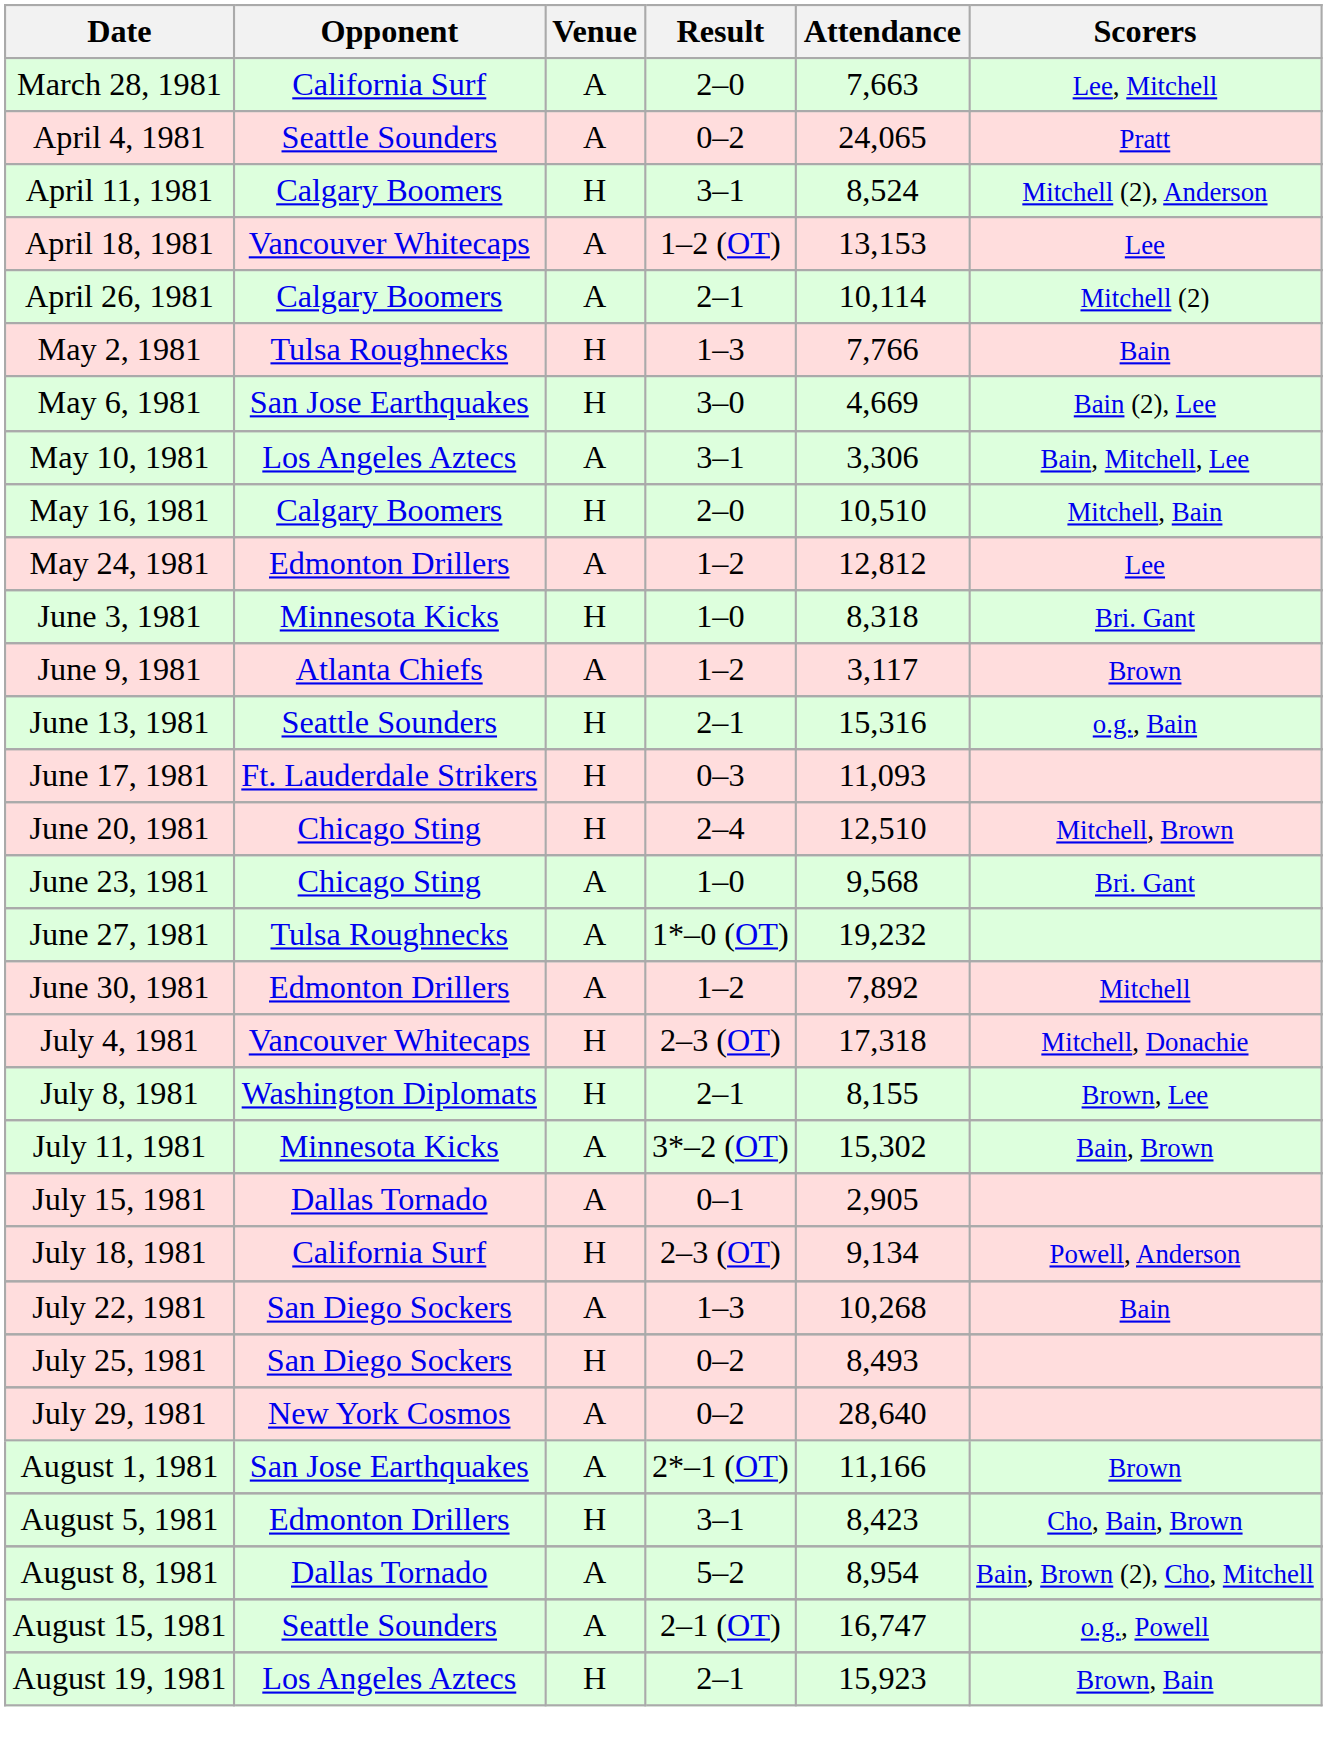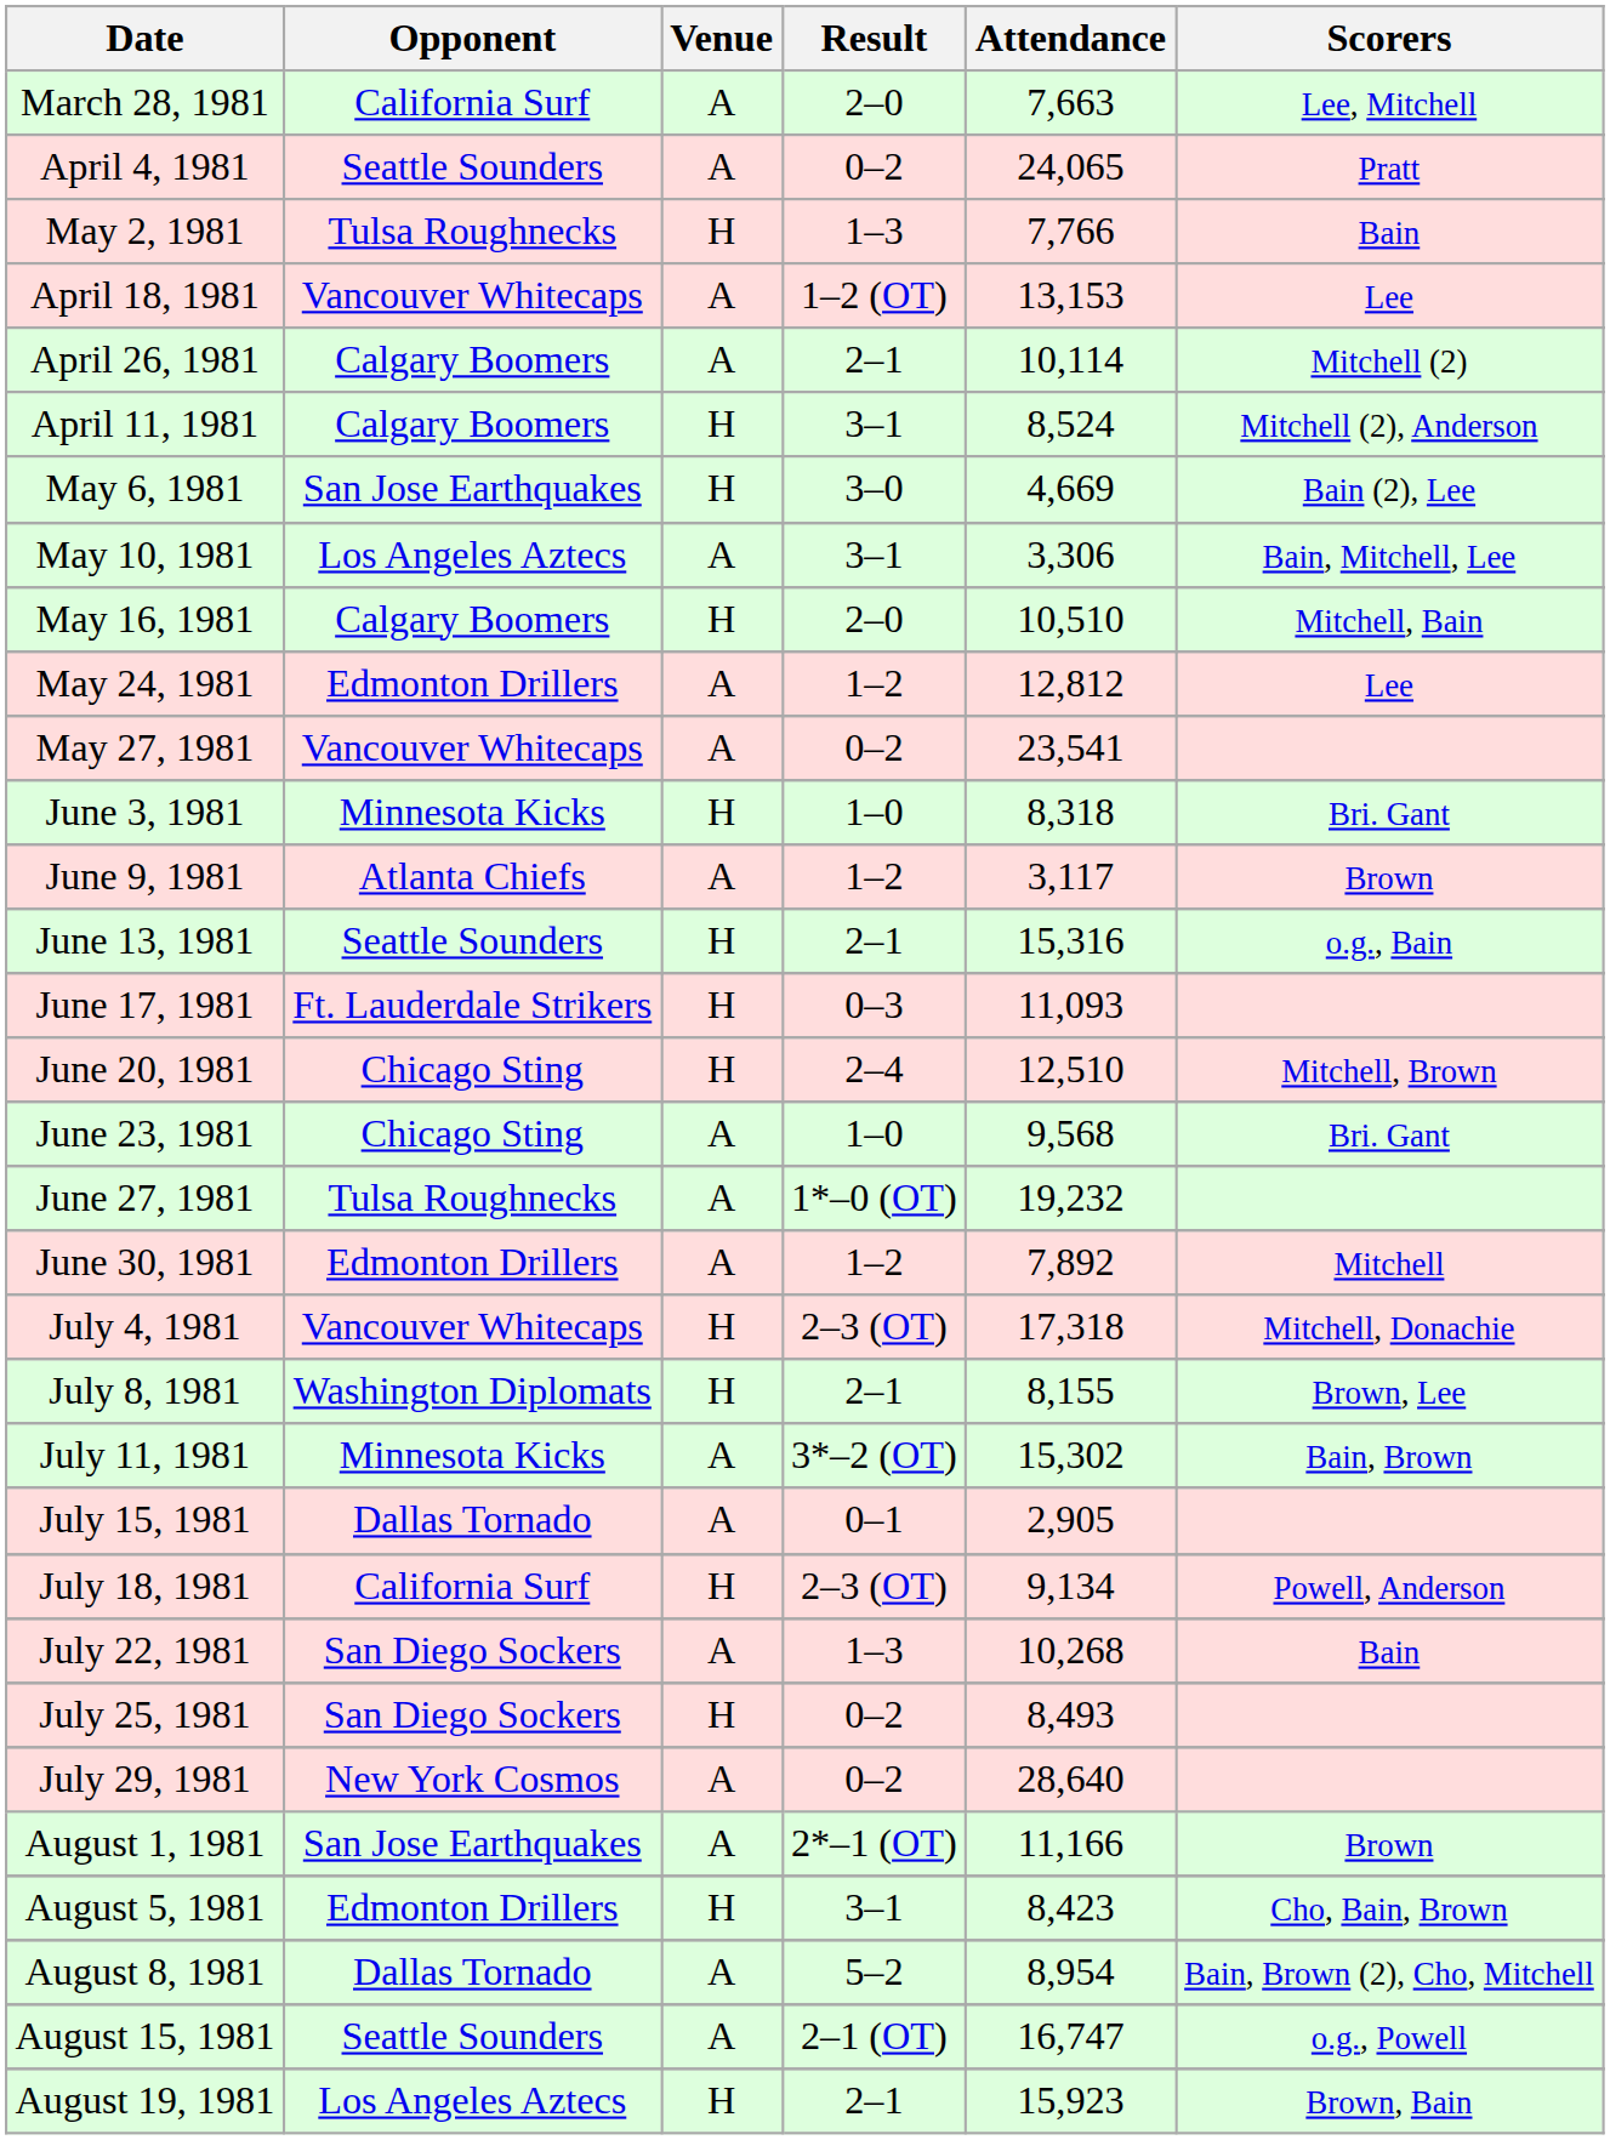 <table class="wikitable" style="font-size:95%; text-align:center">
 <tr>
 <th>Date</th>
 <th>Opponent</th>
 <th>Venue</th>
 <th>Result</th>
 <th>Attendance</th>
 <th>Scorers</th>
 </tr>
 <tr bgcolor="#ddffdd">
 <td>March 28, 1981</td>
 <td><a href='#'>California Surf</a></td>
 <td>A</td>
 <td>2–0</td>
 <td>7,663</td>
 <td><small><a href='#'>Lee</a>, <a href='#'>Mitchell</a></small></td>
 </tr>
 <tr>
 </tr>
 <tr bgcolor="#ffdddd">
 <td>April 4, 1981</td>
 <td><a href='#'>Seattle Sounders</a></td>
 <td>A</td>
 <td>0–2</td>
 <td>24,065</td>
 <td><small><a href='#'>Pratt</a></small></td>
 </tr>
 <tr>
 </tr>
-<tr bgcolor="#ddffdd">
-<td>April 11, 1981</td>
-<td><a href='#'>Calgary Boomers</a></td>
+<tr bgcolor="#ffdddd">
+<td>May 2, 1981</td>
+<td><a href='#'>Tulsa Roughnecks</a></td>
 <td>H</td>
-<td>3–1</td>
-<td>8,524</td>
-<td><small><a href='#'>Mitchell</a> (2), <a href='#'>Anderson</a></small></td>
+<td>1–3</td>
+<td>7,766</td>
+<td><small><a href='#'>Bain</a></small></td>
 </tr>
 <tr>
 </tr>
 <tr bgcolor="#ffdddd">
 <td>April 18, 1981</td>
 <td><a href='#'>Vancouver Whitecaps</a></td>
 <td>A</td>
 <td>1–2 (<a href='#'>OT</a>)</td>
 <td>13,153</td>
 <td><small><a href='#'>Lee</a></small></td>
 </tr>
 <tr>
 </tr>
 <tr bgcolor="#ddffdd">
 <td>April 26, 1981</td>
 <td><a href='#'>Calgary Boomers</a></td>
 <td>A</td>
 <td>2–1</td>
 <td>10,114</td>
 <td><small><a href='#'>Mitchell</a> (2)</small></td>
 </tr>
 <tr>
 </tr>
-<tr bgcolor="#ffdddd">
-<td>May 2, 1981</td>
-<td><a href='#'>Tulsa Roughnecks</a></td>
+<tr bgcolor="#ddffdd">
+<td>April 11, 1981</td>
+<td><a href='#'>Calgary Boomers</a></td>
 <td>H</td>
-<td>1–3</td>
-<td>7,766</td>
-<td><small><a href='#'>Bain</a></small></td>
+<td>3–1</td>
+<td>8,524</td>
+<td><small><a href='#'>Mitchell</a> (2), <a href='#'>Anderson</a></small></td>
 </tr>
 <tr>
 </tr>
 <tr bgcolor="#ddffdd">
 <td>May 6, 1981</td>
 <td><a href='#'>San Jose Earthquakes</a></td>
 <td>H</td>
 <td>3–0</td>
 <td>4,669</td>
 <td><small><a href='#'>Bain</a> (2), <a href='#'>Lee</a></small></td>
 </tr>
 <tr>
 </tr>
 <tr bgcolor="#ddffdd">
 <td>May 10, 1981</td>
 <td><a href='#'>Los Angeles Aztecs</a></td>
 <td>A</td>
 <td>3–1</td>
 <td>3,306</td>
 <td><small><a href='#'>Bain</a>, <a href='#'>Mitchell</a>, <a href='#'>Lee</a></small></td>
 </tr>
 <tr>
 </tr>
 <tr bgcolor="#ddffdd">
 <td>May 16, 1981</td>
 <td><a href='#'>Calgary Boomers</a></td>
 <td>H</td>
 <td>2–0</td>
 <td>10,510</td>
 <td><small><a href='#'>Mitchell</a>, <a href='#'>Bain</a></small></td>
 </tr>
 <tr>
 </tr>
 <tr bgcolor="#ffdddd">
 <td>May 24, 1981</td>
 <td><a href='#'>Edmonton Drillers</a></td>
 <td>A</td>
 <td>1–2</td>
 <td>12,812</td>
 <td><small><a href='#'>Lee</a></small></td>
 </tr>
 <tr>
+</tr>
+<tr bgcolor="#ffdddd">
+<td>May 27, 1981</td>
+<td><a href='#'>Vancouver Whitecaps</a></td>
+<td>A</td>
+<td>0–2</td>
+<td>23,541</td>
+<td></td>
 </tr>
 <tr>
 </tr>
 <tr bgcolor="#ddffdd">
 <td>June 3, 1981</td>
 <td><a href='#'>Minnesota Kicks</a></td>
 <td>H</td>
 <td>1–0</td>
 <td>8,318</td>
 <td><small><a href='#'>Bri. Gant</a></small></td>
 </tr>
 <tr>
 </tr>
 <tr bgcolor="#ffdddd">
 <td>June 9, 1981</td>
 <td><a href='#'>Atlanta Chiefs</a></td>
 <td>A</td>
 <td>1–2</td>
 <td>3,117</td>
 <td><small><a href='#'>Brown</a></small></td>
 </tr>
 <tr>
 </tr>
 <tr bgcolor="#ddffdd">
 <td>June 13, 1981</td>
 <td><a href='#'>Seattle Sounders</a></td>
 <td>H</td>
 <td>2–1</td>
 <td>15,316</td>
 <td><small><a href='#'>o.g.</a>, <a href='#'>Bain</a></small></td>
 </tr>
 <tr>
 </tr>
 <tr bgcolor="#ffdddd">
 <td>June 17, 1981</td>
 <td><a href='#'>Ft. Lauderdale Strikers</a></td>
 <td>H</td>
 <td>0–3</td>
 <td>11,093</td>
 <td></td>
 </tr>
 <tr>
 </tr>
 <tr bgcolor="#ffdddd">
 <td>June 20, 1981</td>
 <td><a href='#'>Chicago Sting</a></td>
 <td>H</td>
 <td>2–4</td>
 <td>12,510</td>
 <td><small><a href='#'>Mitchell</a>, <a href='#'>Brown</a></small></td>
 </tr>
 <tr>
 </tr>
 <tr bgcolor="#ddffdd">
 <td>June 23, 1981</td>
 <td><a href='#'>Chicago Sting</a></td>
 <td>A</td>
 <td>1–0</td>
 <td>9,568</td>
 <td><small><a href='#'>Bri. Gant</a></small></td>
 </tr>
 <tr>
 </tr>
 <tr bgcolor="#ddffdd">
 <td>June 27, 1981</td>
 <td><a href='#'>Tulsa Roughnecks</a></td>
 <td>A</td>
 <td>1*–0 (<a href='#'>OT</a>)</td>
 <td>19,232</td>
 <td></td>
 </tr>
 <tr>
 </tr>
 <tr bgcolor="#ffdddd">
 <td>June 30, 1981</td>
 <td><a href='#'>Edmonton Drillers</a></td>
 <td>A</td>
 <td>1–2</td>
 <td>7,892</td>
 <td><small><a href='#'>Mitchell</a></small></td>
 </tr>
 <tr>
 </tr>
 <tr bgcolor="#ffdddd">
 <td>July 4, 1981</td>
 <td><a href='#'>Vancouver Whitecaps</a></td>
 <td>H</td>
 <td>2–3 (<a href='#'>OT</a>)</td>
 <td>17,318</td>
 <td><small><a href='#'>Mitchell</a>, <a href='#'>Donachie</a></small></td>
 </tr>
 <tr>
 </tr>
 <tr bgcolor="#ddffdd">
 <td>July 8, 1981</td>
 <td><a href='#'>Washington Diplomats</a></td>
 <td>H</td>
 <td>2–1</td>
 <td>8,155</td>
 <td><small><a href='#'>Brown</a>, <a href='#'>Lee</a></small></td>
 </tr>
 <tr>
 </tr>
 <tr bgcolor="#ddffdd">
 <td>July 11, 1981</td>
 <td><a href='#'>Minnesota Kicks</a></td>
 <td>A</td>
 <td>3*–2 (<a href='#'>OT</a>)</td>
 <td>15,302</td>
 <td><small><a href='#'>Bain</a>, <a href='#'>Brown</a></small></td>
 </tr>
 <tr>
 </tr>
 <tr bgcolor="#ffdddd">
 <td>July 15, 1981</td>
 <td><a href='#'>Dallas Tornado</a></td>
 <td>A</td>
 <td>0–1</td>
 <td>2,905</td>
 <td></td>
 </tr>
 <tr>
 </tr>
 <tr bgcolor="#ffdddd">
 <td>July 18, 1981</td>
 <td><a href='#'>California Surf</a></td>
 <td>H</td>
 <td>2–3 (<a href='#'>OT</a>)</td>
 <td>9,134</td>
 <td><small><a href='#'>Powell</a>, <a href='#'>Anderson</a></small></td>
 </tr>
 <tr>
 </tr>
 <tr bgcolor="#ffdddd">
 <td>July 22, 1981</td>
 <td><a href='#'>San Diego Sockers</a></td>
 <td>A</td>
 <td>1–3</td>
 <td>10,268</td>
 <td><small><a href='#'>Bain</a></small></td>
 </tr>
 <tr>
 </tr>
 <tr bgcolor="#ffdddd">
 <td>July 25, 1981</td>
 <td><a href='#'>San Diego Sockers</a></td>
 <td>H</td>
 <td>0–2</td>
 <td>8,493</td>
 <td></td>
 </tr>
 <tr>
 </tr>
 <tr bgcolor="#ffdddd">
 <td>July 29, 1981</td>
 <td><a href='#'>New York Cosmos</a></td>
 <td>A</td>
 <td>0–2</td>
 <td>28,640</td>
 <td></td>
 </tr>
 <tr bgcolor="#ddffdd">
 <td>August 1, 1981</td>
 <td><a href='#'>San Jose Earthquakes</a></td>
 <td>A</td>
 <td>2*–1 (<a href='#'>OT</a>)</td>
 <td>11,166</td>
 <td><small><a href='#'>Brown</a></small></td>
 </tr>
 <tr>
 </tr>
 <tr bgcolor="#ddffdd">
 <td>August 5, 1981</td>
 <td><a href='#'>Edmonton Drillers</a></td>
 <td>H</td>
 <td>3–1</td>
 <td>8,423</td>
 <td><small><a href='#'>Cho</a>, <a href='#'>Bain</a>, <a href='#'>Brown</a></small></td>
 </tr>
 <tr>
 </tr>
 <tr bgcolor="#ddffdd">
 <td>August 8, 1981</td>
 <td><a href='#'>Dallas Tornado</a></td>
 <td>A</td>
 <td>5–2</td>
 <td>8,954</td>
 <td><small><a href='#'>Bain</a>, <a href='#'>Brown</a> (2), <a href='#'>Cho</a>, <a href='#'>Mitchell</a></small></td>
 </tr>
 <tr>
 </tr>
 <tr bgcolor="#ddffdd">
 <td>August 15, 1981</td>
 <td><a href='#'>Seattle Sounders</a></td>
 <td>A</td>
 <td>2–1 (<a href='#'>OT</a>)</td>
 <td>16,747</td>
 <td><small><a href='#'>o.g.</a>, <a href='#'>Powell</a></small></td>
 </tr>
 <tr>
 </tr>
 <tr bgcolor="#ddffdd">
 <td>August 19, 1981</td>
 <td><a href='#'>Los Angeles Aztecs</a></td>
 <td>H</td>
 <td>2–1</td>
 <td>15,923</td>
 <td><small><a href='#'>Brown</a>, <a href='#'>Bain</a></small></td>
 </tr>
 </table>
